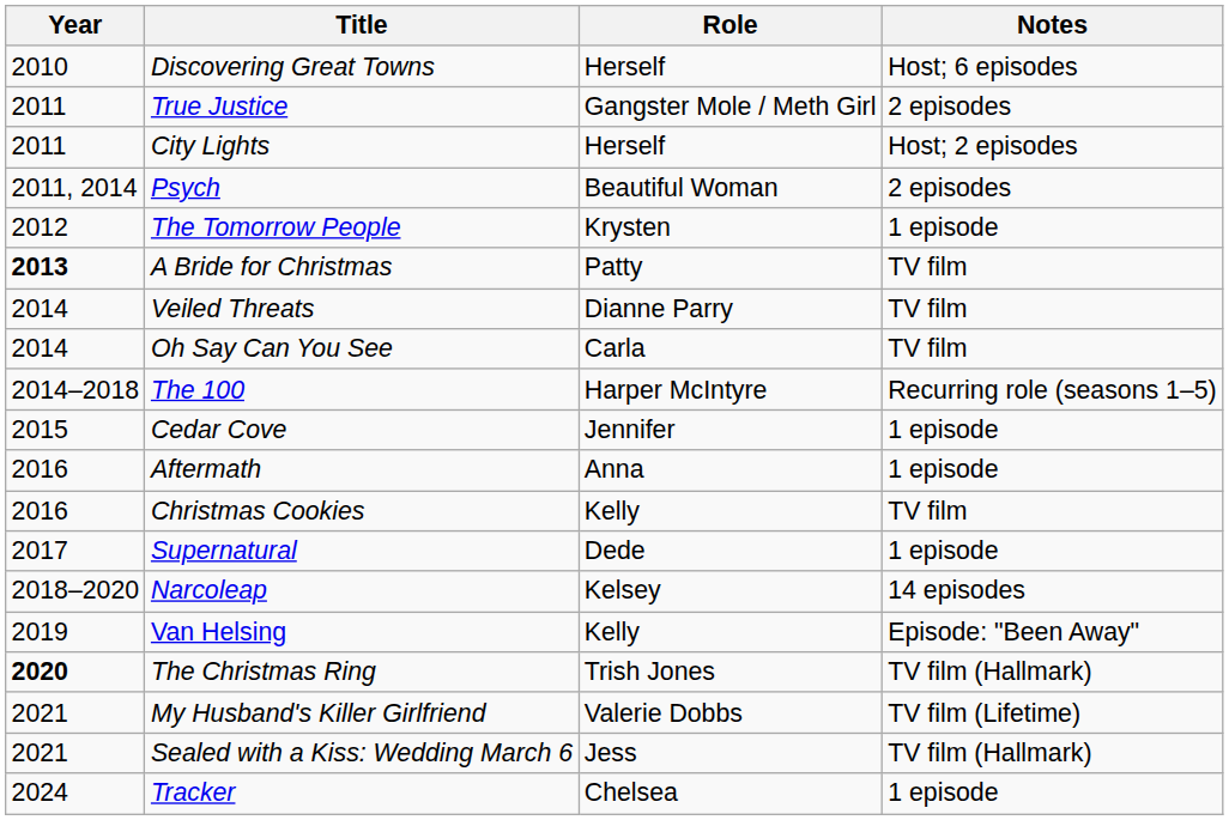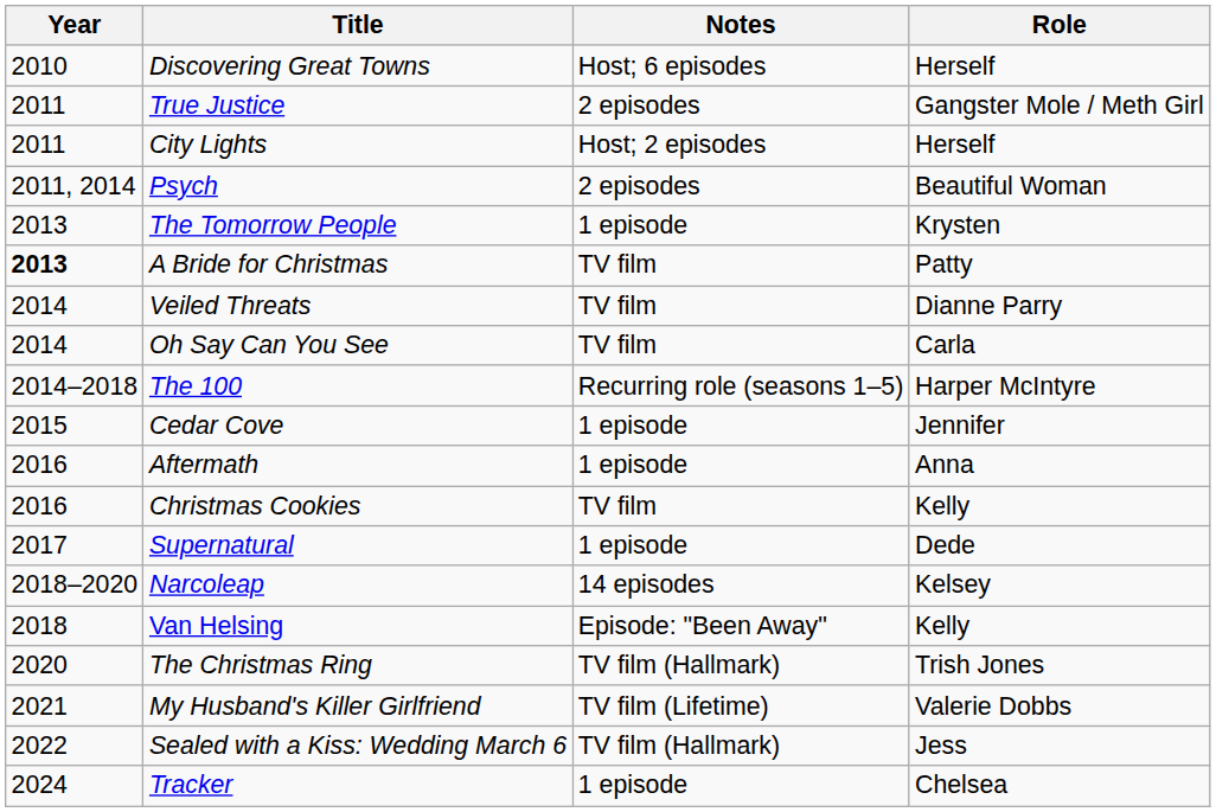 <table class="wikitable sortable">
 <tr>
 <th>Year</th>
 <th>Title</th>
+<th class="unsortable">Notes</th>
 <th>Role</th>
-<th class="unsortable">Notes</th>
 </tr>
 <tr>
 <td>2010</td>
 <td><em>Discovering Great Towns</em></td>
+<td>Host; 6 episodes</td>
 <td>Herself</td>
-<td>Host; 6 episodes</td>
 </tr>
 <tr>
 <td>2011</td>
 <td><em><a href='#'>True Justice</a></em></td>
+<td>2 episodes</td>
 <td>Gangster Mole / Meth Girl</td>
-<td>2 episodes</td>
 </tr>
 <tr>
 <td>2011</td>
 <td><em>City Lights</em></td>
+<td>Host; 2 episodes</td>
 <td>Herself</td>
-<td>Host; 2 episodes</td>
 </tr>
 <tr>
 <td>2011, 2014</td>
 <td><em><a href='#'>Psych</a></em></td>
+<td>2 episodes</td>
 <td>Beautiful Woman</td>
-<td>2 episodes</td>
 </tr>
 <tr>
-<td>2012</td>
+<td>2013</td>
 <td><em><a href='#'>The Tomorrow People</a></em></td>
+<td>1 episode</td>
 <td>Krysten</td>
-<td>1 episode</td>
 </tr>
 <tr>
 <td><strong>2013</strong></td>
 <td><em>A Bride for Christmas</em></td>
+<td>TV film</td>
 <td>Patty</td>
-<td>TV film</td>
 </tr>
 <tr>
 <td>2014</td>
 <td><em>Veiled Threats</em></td>
+<td>TV film</td>
 <td>Dianne Parry</td>
-<td>TV film</td>
 </tr>
 <tr>
 <td>2014</td>
 <td><em>Oh Say Can You See</em></td>
+<td>TV film</td>
 <td>Carla</td>
-<td>TV film</td>
 </tr>
 <tr>
 <td>2014–2018</td>
 <td><em><a href='#'>The 100</a></em></td>
+<td>Recurring role (seasons 1–5)</td>
 <td>Harper McIntyre</td>
-<td>Recurring role (seasons 1–5)</td>
 </tr>
 <tr>
 <td>2015</td>
 <td><em>Cedar Cove</em></td>
+<td>1 episode</td>
 <td>Jennifer</td>
-<td>1 episode</td>
 </tr>
 <tr>
 <td>2016</td>
 <td><em>Aftermath</em></td>
+<td>1 episode</td>
 <td>Anna</td>
-<td>1 episode</td>
 </tr>
 <tr>
 <td>2016</td>
 <td><em>Christmas Cookies</em></td>
+<td>TV film</td>
 <td>Kelly</td>
-<td>TV film</td>
 </tr>
 <tr>
 <td>2017</td>
 <td><em><a href='#'>Supernatural</a></em></td>
+<td>1 episode</td>
 <td>Dede</td>
-<td>1 episode</td>
 </tr>
 <tr>
 <td>2018–2020</td>
 <td><em><a href='#'>Narcoleap</a></em></td>
+<td>14 episodes</td>
 <td>Kelsey</td>
-<td>14 episodes</td>
 </tr>
 <tr>
-<td>2019</td>
+<td>2018</td>
 <td><em><a href='#'></em>Van Helsing<em></a></em></td>
+<td>Episode: "Been Away"</td>
 <td>Kelly</td>
-<td>Episode: "Been Away"</td>
 </tr>
 <tr>
-<td><strong>2020</strong></td>
+<td>2020</td>
 <td><em>The Christmas Ring</em></td>
+<td>TV film (Hallmark)</td>
 <td>Trish Jones</td>
-<td>TV film (Hallmark)</td>
 </tr>
 <tr>
 <td>2021</td>
 <td><em>My Husband's Killer Girlfriend</em></td>
+<td>TV film (Lifetime)</td>
 <td>Valerie Dobbs</td>
-<td>TV film (Lifetime)</td>
 </tr>
 <tr>
-<td>2021</td>
+<td>2022</td>
 <td><em>Sealed with a Kiss: Wedding March 6</em></td>
+<td>TV film (Hallmark)</td>
 <td>Jess</td>
-<td>TV film (Hallmark)</td>
 </tr>
 <tr>
 <td>2024</td>
 <td><em><a href='#'>Tracker</a></em></td>
+<td>1 episode</td>
 <td>Chelsea</td>
-<td>1 episode</td>
 </tr>
 </table>
